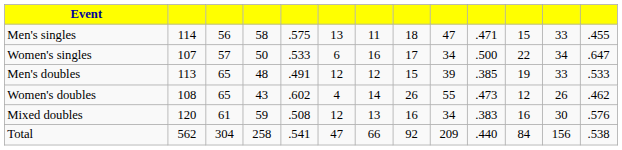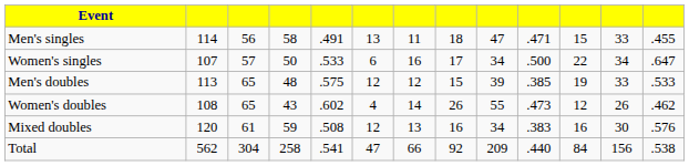 <table class="wikitable" style="text-align:center">
 <tr>
 <th style="background:yellow; color:#00009C" width="200px">Event</th>
 <th style="background:yellow; color:#00009C" width="40px"></th>
 <th style="background:yellow; color:#00009C" width="40px"></th>
 <th style="background:yellow; color:#00009C" width="40px"></th>
 <th style="background:yellow; color:#00009C" width="40px"></th>
 <th style="background:yellow; color:#00009C" width="40px"></th>
 <th style="background:yellow; color:#00009C" width="40px"></th>
 <th style="background:yellow; color:#00009C" width="40px"></th>
 <th style="background:yellow; color:#00009C" width="40px"></th>
 <th style="background:yellow; color:#00009C" width="40px"></th>
 <th style="background:yellow; color:#00009C" width="40px"></th>
 <th style="background:yellow; color:#00009C" width="40px"></th>
 <th style="background:yellow; color:#00009C" width="40px"></th>
 </tr>
 <tr>
 <td style="text-align:left">Men's singles</td>
 <td>114</td>
 <td>56</td>
 <td>58</td>
-<td>.575</td>
+<td>.491</td>
 <td>13</td>
 <td>11</td>
 <td>18</td>
 <td>47</td>
 <td>.471</td>
 <td>15</td>
 <td>33</td>
 <td>.455</td>
 </tr>
 <tr>
 <td style="text-align:left">Women's singles</td>
 <td>107</td>
 <td>57</td>
 <td>50</td>
 <td>.533</td>
 <td>6</td>
 <td>16</td>
 <td>17</td>
 <td>34</td>
 <td>.500</td>
 <td>22</td>
 <td>34</td>
 <td>.647</td>
 </tr>
 <tr>
 <td style="text-align:left">Men's doubles</td>
 <td>113</td>
 <td>65</td>
 <td>48</td>
-<td>.491</td>
+<td>.575</td>
 <td>12</td>
 <td>12</td>
 <td>15</td>
 <td>39</td>
 <td>.385</td>
 <td>19</td>
 <td>33</td>
 <td>.533</td>
 </tr>
 <tr>
 <td style="text-align:left">Women's doubles</td>
 <td>108</td>
 <td>65</td>
 <td>43</td>
 <td>.602</td>
 <td>4</td>
 <td>14</td>
 <td>26</td>
 <td>55</td>
 <td>.473</td>
 <td>12</td>
 <td>26</td>
 <td>.462</td>
 </tr>
 <tr>
 <td style="text-align:left">Mixed doubles</td>
 <td>120</td>
 <td>61</td>
 <td>59</td>
 <td>.508</td>
 <td>12</td>
 <td>13</td>
 <td>16</td>
 <td>34</td>
 <td>.383</td>
 <td>16</td>
 <td>30</td>
 <td>.576</td>
 </tr>
 <tr>
 <td style="text-align:left">Total</td>
 <td>562</td>
 <td>304</td>
 <td>258</td>
 <td>.541</td>
 <td>47</td>
 <td>66</td>
 <td>92</td>
 <td>209</td>
 <td>.440</td>
 <td>84</td>
 <td>156</td>
 <td>.538</td>
 </tr>
 </table>
